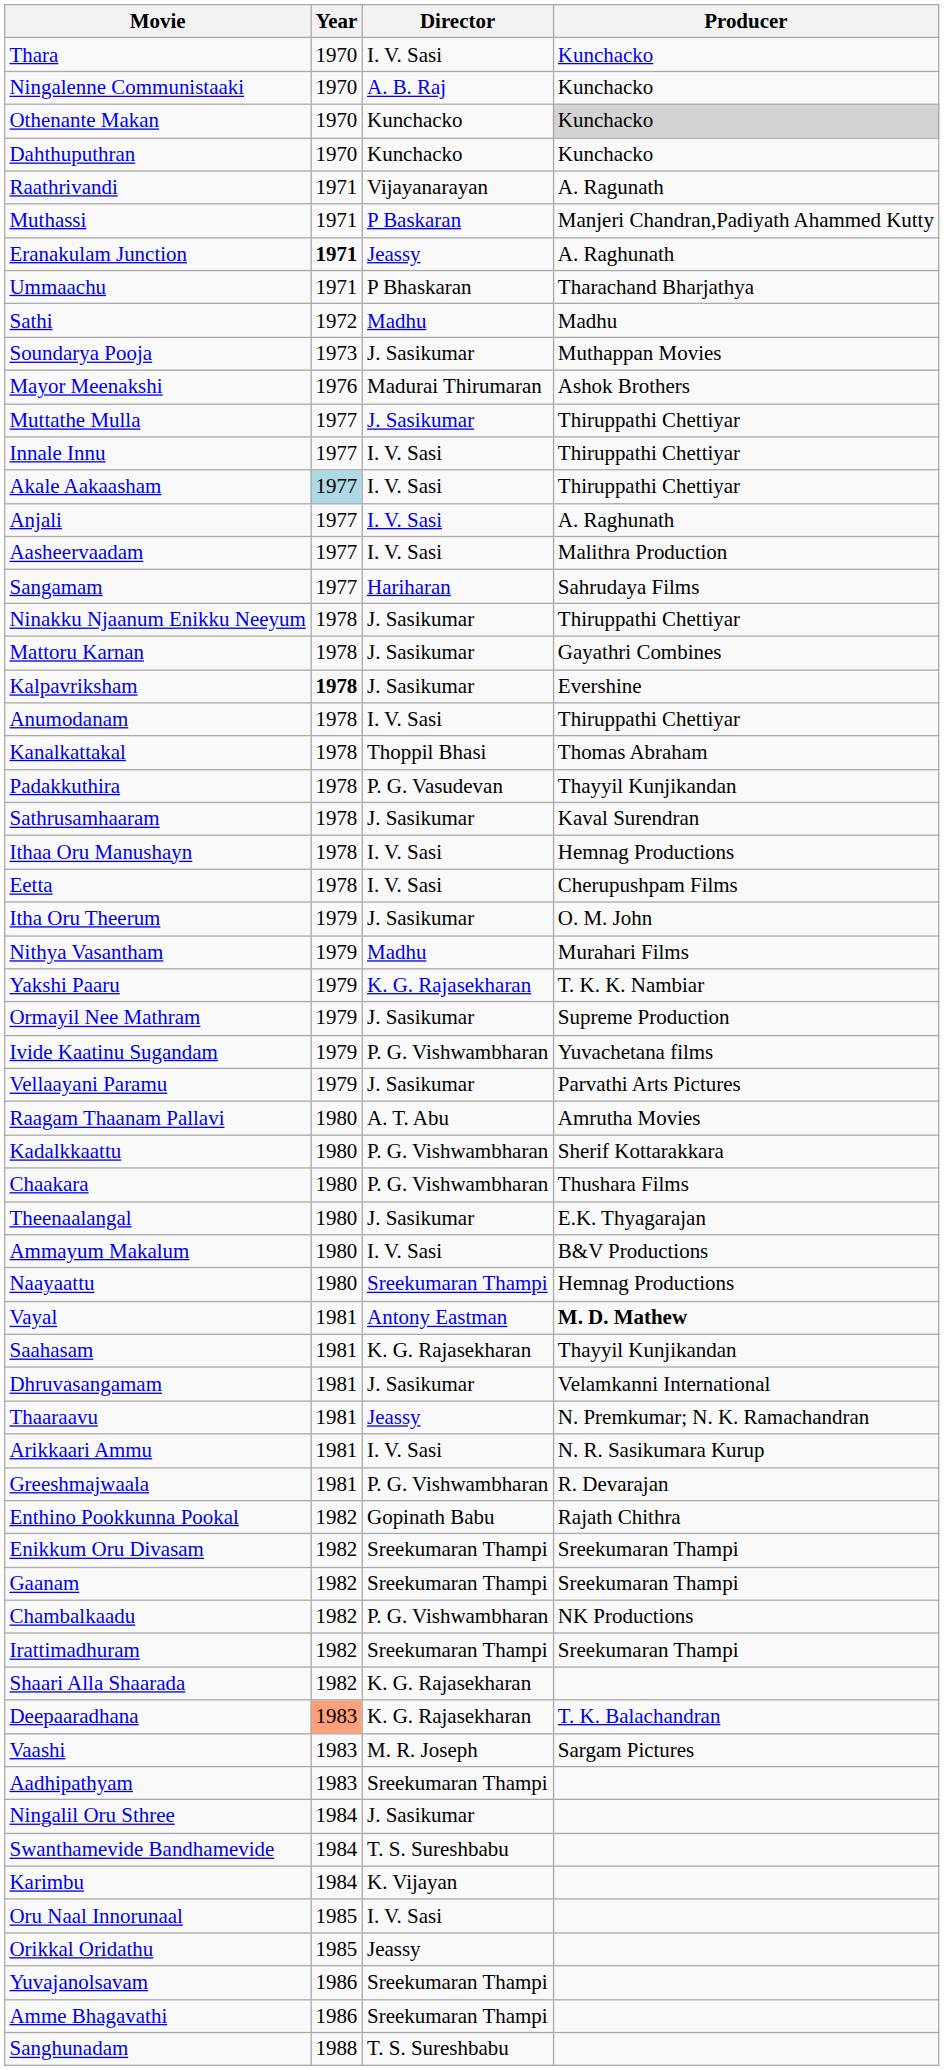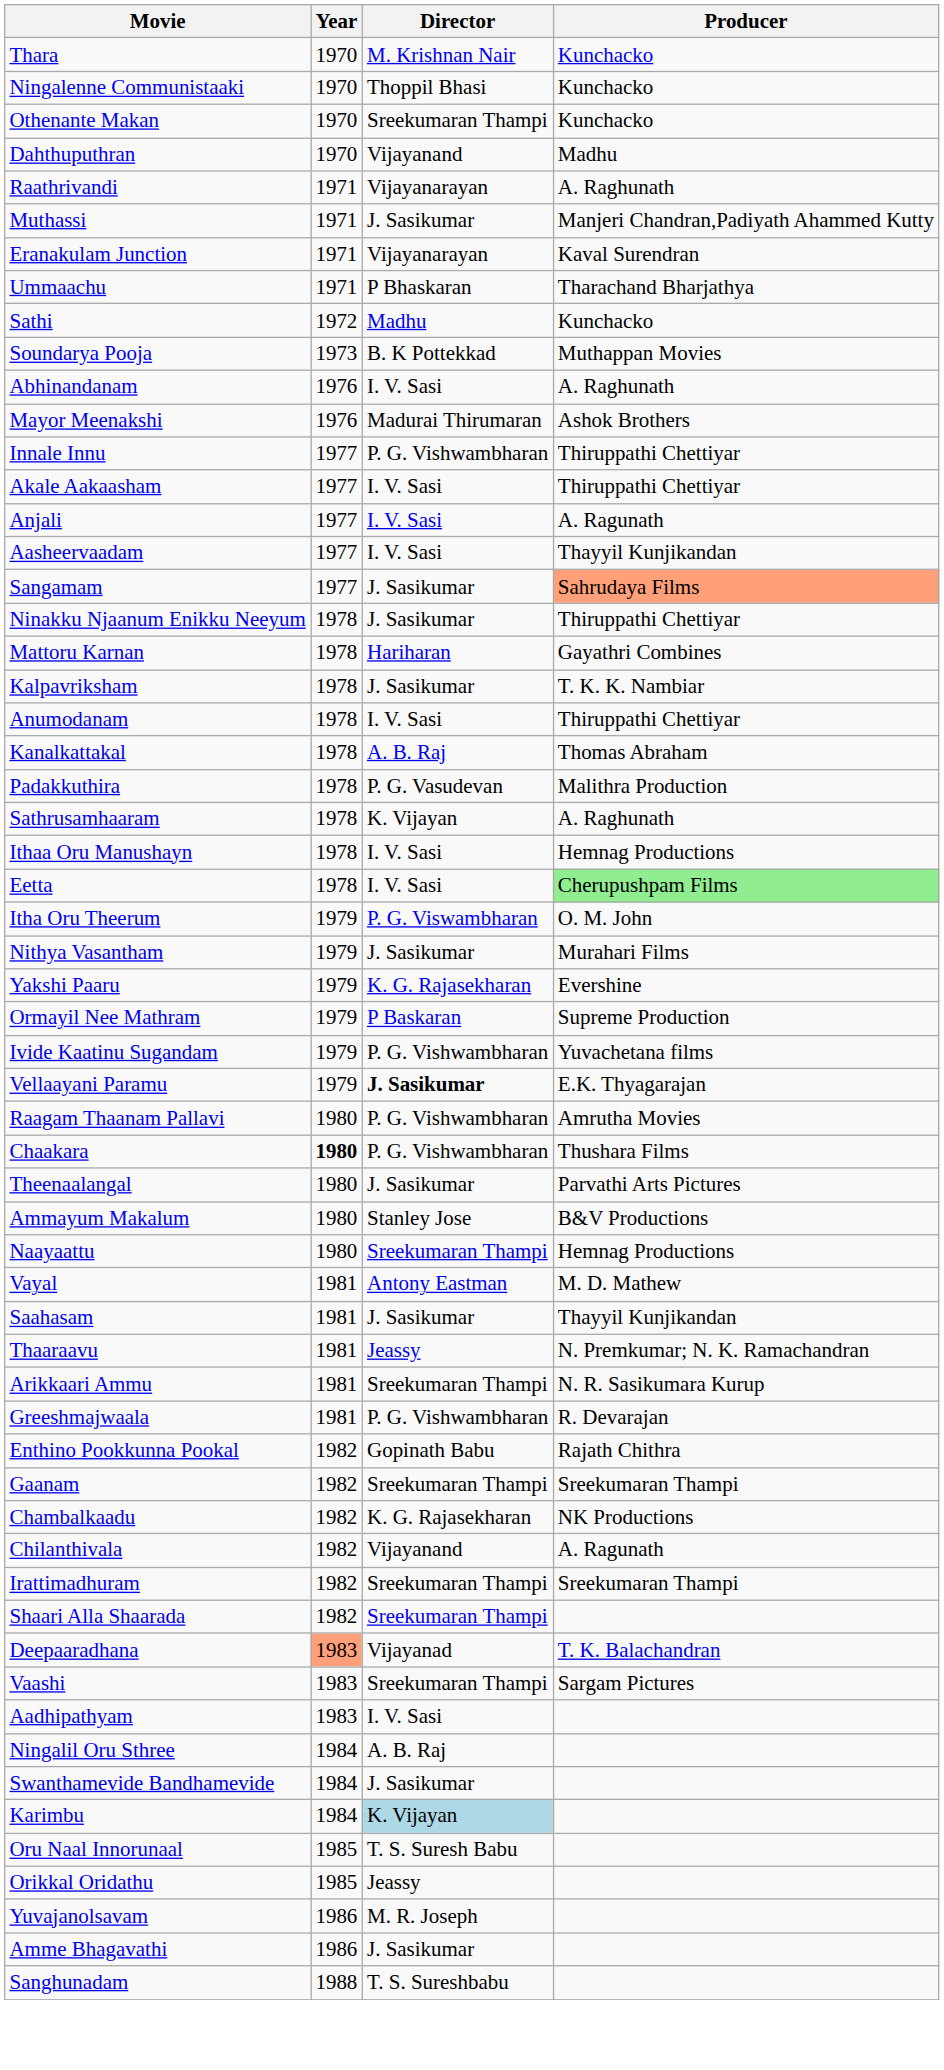 <table class="wikitable">
 <tr>
 <th>Movie</th>
 <th>Year</th>
 <th>Director</th>
 <th>Producer</th>
 </tr>
 <tr>
 <td><a href='#'>Thara</a></td>
 <td>1970</td>
-<td>I. V. Sasi</td>
+<td><a href='#'>M. Krishnan Nair</a></td>
 <td><a href='#'>Kunchacko</a></td>
 </tr>
 <tr>
 <td><a href='#'>Ningalenne Communistaaki</a></td>
 <td>1970</td>
-<td><a href='#'>A. B. Raj</a></td>
+<td>Thoppil Bhasi</td>
 <td>Kunchacko</td>
 </tr>
 <tr>
 <td><a href='#'>Othenante Makan</a></td>
 <td>1970</td>
+<td>Sreekumaran Thampi</td>
 <td>Kunchacko</td>
-<td style="background: lightgrey;">Kunchacko</td>
 </tr>
 <tr>
 <td><a href='#'>Dahthuputhran</a></td>
 <td>1970</td>
-<td>Kunchacko</td>
-<td>Kunchacko</td>
+<td>Vijayanand</td>
+<td>Madhu</td>
 </tr>
 <tr>
 <td><a href='#'>Raathrivandi</a></td>
 <td>1971</td>
 <td>Vijayanarayan</td>
-<td>A. Ragunath</td>
+<td>A. Raghunath</td>
 </tr>
 <tr>
 <td><a href='#'>Muthassi</a></td>
 <td>1971</td>
-<td><a href='#'>P Baskaran</a></td>
+<td>J. Sasikumar</td>
 <td>Manjeri Chandran,Padiyath Ahammed Kutty</td>
 </tr>
 <tr>
 <td><a href='#'>Eranakulam Junction</a></td>
-<td><strong>1971</strong></td>
-<td><a href='#'>Jeassy</a></td>
-<td>A. Raghunath</td>
+<td>1971</td>
+<td>Vijayanarayan</td>
+<td>Kaval Surendran</td>
 </tr>
 <tr>
 <td><a href='#'>Ummaachu</a></td>
 <td>1971</td>
 <td>P Bhaskaran</td>
 <td>Tharachand Bharjathya</td>
 </tr>
 <tr>
 <td><a href='#'>Sathi</a></td>
 <td>1972</td>
 <td><a href='#'>Madhu</a></td>
-<td>Madhu</td>
+<td>Kunchacko</td>
 </tr>
 <tr>
 <td><a href='#'>Soundarya Pooja</a></td>
 <td>1973</td>
-<td>J. Sasikumar</td>
+<td>B. K Pottekkad</td>
 <td>Muthappan Movies</td>
+</tr>
+<tr>
+<td><a href='#'>Abhinandanam</a></td>
+<td>1976</td>
+<td>I. V. Sasi</td>
+<td>A. Raghunath</td>
 </tr>
 <tr>
 <td><a href='#'>Mayor Meenakshi</a></td>
 <td>1976</td>
 <td>Madurai Thirumaran</td>
 <td>Ashok Brothers</td>
 </tr>
 <tr>
-<td><a href='#'>Muttathe Mulla</a></td>
-<td>1977</td>
-<td><a href='#'>J. Sasikumar</a></td>
-<td>Thiruppathi Chettiyar</td>
-</tr>
-<tr>
 <td><a href='#'>Innale Innu</a></td>
 <td>1977</td>
-<td>I. V. Sasi</td>
+<td>P. G. Vishwambharan</td>
 <td>Thiruppathi Chettiyar</td>
 </tr>
 <tr>
 <td><a href='#'>Akale Aakaasham</a></td>
-<td style="background: lightblue;">1977</td>
+<td>1977</td>
 <td>I. V. Sasi</td>
 <td>Thiruppathi Chettiyar</td>
 </tr>
 <tr>
 <td><a href='#'>Anjali</a></td>
 <td>1977</td>
 <td><a href='#'>I. V. Sasi</a></td>
-<td>A. Raghunath</td>
+<td>A. Ragunath</td>
 </tr>
 <tr>
 <td><a href='#'>Aasheervaadam</a></td>
 <td>1977</td>
 <td>I. V. Sasi</td>
-<td>Malithra Production</td>
+<td>Thayyil Kunjikandan</td>
 </tr>
 <tr>
 <td><a href='#'>Sangamam</a></td>
 <td>1977</td>
-<td><a href='#'>Hariharan</a></td>
-<td>Sahrudaya Films</td>
+<td>J. Sasikumar</td>
+<td style="background: lightsalmon;">Sahrudaya Films</td>
 </tr>
 <tr>
 <td><a href='#'>Ninakku Njaanum Enikku Neeyum</a></td>
 <td>1978</td>
 <td>J. Sasikumar</td>
 <td>Thiruppathi Chettiyar</td>
 </tr>
 <tr>
 <td><a href='#'>Mattoru Karnan</a></td>
 <td>1978</td>
-<td>J. Sasikumar</td>
+<td><a href='#'>Hariharan</a></td>
 <td>Gayathri Combines</td>
 </tr>
 <tr>
 <td><a href='#'>Kalpavriksham</a></td>
-<td><strong>1978</strong></td>
+<td>1978</td>
 <td>J. Sasikumar</td>
-<td>Evershine</td>
+<td>T. K. K. Nambiar</td>
 </tr>
 <tr>
 <td><a href='#'>Anumodanam</a></td>
 <td>1978</td>
 <td>I. V. Sasi</td>
 <td>Thiruppathi Chettiyar</td>
 </tr>
 <tr>
 <td><a href='#'>Kanalkattakal</a></td>
 <td>1978</td>
-<td>Thoppil Bhasi</td>
+<td><a href='#'>A. B. Raj</a></td>
 <td>Thomas Abraham</td>
 </tr>
 <tr>
 <td><a href='#'>Padakkuthira</a></td>
 <td>1978</td>
 <td>P. G. Vasudevan</td>
-<td>Thayyil Kunjikandan</td>
+<td>Malithra Production</td>
 </tr>
 <tr>
 <td><a href='#'>Sathrusamhaaram</a></td>
 <td>1978</td>
-<td>J. Sasikumar</td>
-<td>Kaval Surendran</td>
+<td>K. Vijayan</td>
+<td>A. Raghunath</td>
 </tr>
 <tr>
 <td><a href='#'>Ithaa Oru Manushayn</a></td>
 <td>1978</td>
 <td>I. V. Sasi</td>
 <td>Hemnag Productions</td>
 </tr>
 <tr>
 <td><a href='#'>Eetta</a></td>
 <td>1978</td>
 <td>I. V. Sasi</td>
-<td>Cherupushpam Films</td>
+<td style="background: lightgreen;">Cherupushpam Films</td>
 </tr>
 <tr>
 <td><a href='#'>Itha Oru Theerum</a></td>
 <td>1979</td>
-<td>J. Sasikumar</td>
+<td><a href='#'>P. G. Viswambharan</a></td>
 <td>O. M. John</td>
 </tr>
 <tr>
 <td><a href='#'>Nithya Vasantham</a></td>
 <td>1979</td>
-<td><a href='#'>Madhu</a></td>
+<td>J. Sasikumar</td>
 <td>Murahari Films</td>
 </tr>
 <tr>
 <td><a href='#'>Yakshi Paaru</a></td>
 <td>1979</td>
 <td><a href='#'>K. G. Rajasekharan</a></td>
-<td>T. K. K. Nambiar</td>
+<td>Evershine</td>
 </tr>
 <tr>
 <td><a href='#'>Ormayil Nee Mathram</a></td>
 <td>1979</td>
-<td>J. Sasikumar</td>
+<td><a href='#'>P Baskaran</a></td>
 <td>Supreme Production</td>
 </tr>
 <tr>
 <td><a href='#'>Ivide Kaatinu Sugandam</a></td>
 <td>1979</td>
 <td>P. G. Vishwambharan</td>
 <td>Yuvachetana films</td>
 </tr>
 <tr>
 <td><a href='#'>Vellaayani Paramu</a></td>
 <td>1979</td>
-<td>J. Sasikumar</td>
-<td>Parvathi Arts Pictures</td>
+<td><strong>J. Sasikumar</strong></td>
+<td>E.K. Thyagarajan</td>
 </tr>
 <tr>
 <td><a href='#'>Raagam Thaanam Pallavi</a></td>
 <td>1980</td>
-<td>A. T. Abu</td>
+<td>P. G. Vishwambharan</td>
 <td>Amrutha Movies</td>
 </tr>
 <tr>
-<td><a href='#'>Kadalkkaattu</a></td>
-<td>1980</td>
-<td>P. G. Vishwambharan</td>
-<td>Sherif Kottarakkara</td>
-</tr>
-<tr>
 <td><a href='#'>Chaakara</a></td>
-<td>1980</td>
+<td><strong>1980</strong></td>
 <td>P. G. Vishwambharan</td>
 <td>Thushara Films</td>
 </tr>
 <tr>
 <td><a href='#'>Theenaalangal</a></td>
 <td>1980</td>
 <td>J. Sasikumar</td>
-<td>E.K. Thyagarajan</td>
+<td>Parvathi Arts Pictures</td>
 </tr>
 <tr>
 <td><a href='#'>Ammayum Makalum</a></td>
 <td>1980</td>
-<td>I. V. Sasi</td>
+<td>Stanley Jose</td>
 <td>B&V Productions</td>
 </tr>
 <tr>
 <td><a href='#'>Naayaattu</a></td>
 <td>1980</td>
 <td><a href='#'>Sreekumaran Thampi</a></td>
 <td>Hemnag Productions</td>
 </tr>
 <tr>
 <td><a href='#'>Vayal</a></td>
 <td>1981</td>
 <td><a href='#'>Antony Eastman</a></td>
-<td><strong>M. D. Mathew</strong></td>
+<td>M. D. Mathew</td>
 </tr>
 <tr>
 <td><a href='#'>Saahasam</a></td>
 <td>1981</td>
-<td>K. G. Rajasekharan</td>
+<td>J. Sasikumar</td>
 <td>Thayyil Kunjikandan</td>
-</tr>
-<tr>
-<td><a href='#'>Dhruvasangamam</a></td>
-<td>1981</td>
-<td>J. Sasikumar</td>
-<td>Velamkanni International</td>
 </tr>
 <tr>
 <td><a href='#'>Thaaraavu</a></td>
 <td>1981</td>
 <td><a href='#'>Jeassy</a></td>
 <td>N. Premkumar; N. K. Ramachandran</td>
 </tr>
 <tr>
 <td><a href='#'>Arikkaari Ammu</a></td>
 <td>1981</td>
-<td>I. V. Sasi</td>
+<td>Sreekumaran Thampi</td>
 <td>N. R. Sasikumara Kurup</td>
 </tr>
 <tr>
 <td><a href='#'>Greeshmajwaala</a></td>
 <td>1981</td>
 <td>P. G. Vishwambharan</td>
 <td>R. Devarajan</td>
 </tr>
 <tr>
 <td><a href='#'>Enthino Pookkunna Pookal</a></td>
 <td>1982</td>
 <td>Gopinath Babu</td>
 <td>Rajath Chithra</td>
 </tr>
 <tr>
-<td><a href='#'>Enikkum Oru Divasam</a></td>
-<td>1982</td>
-<td>Sreekumaran Thampi</td>
-<td>Sreekumaran Thampi</td>
-</tr>
-<tr>
 <td><a href='#'>Gaanam</a></td>
 <td>1982</td>
 <td>Sreekumaran Thampi</td>
 <td>Sreekumaran Thampi</td>
 </tr>
 <tr>
 <td><a href='#'>Chambalkaadu</a></td>
 <td>1982</td>
-<td>P. G. Vishwambharan</td>
+<td>K. G. Rajasekharan</td>
 <td>NK Productions</td>
+</tr>
+<tr>
+<td><a href='#'>Chilanthivala</a></td>
+<td>1982</td>
+<td>Vijayanand</td>
+<td>A. Ragunath</td>
 </tr>
 <tr>
 <td><a href='#'>Irattimadhuram</a></td>
 <td>1982</td>
 <td>Sreekumaran Thampi</td>
 <td>Sreekumaran Thampi</td>
 </tr>
 <tr>
 <td><a href='#'>Shaari Alla Shaarada</a></td>
 <td>1982</td>
-<td>K. G. Rajasekharan</td>
+<td><a href='#'>Sreekumaran Thampi</a></td>
 <td></td>
 </tr>
 <tr>
 <td><a href='#'>Deepaaradhana</a></td>
 <td style="background: lightsalmon;">1983</td>
-<td>K. G. Rajasekharan</td>
+<td>Vijayanad</td>
 <td><a href='#'>T. K. Balachandran</a></td>
 </tr>
 <tr>
 <td><a href='#'>Vaashi</a></td>
 <td>1983</td>
-<td>M. R. Joseph</td>
+<td>Sreekumaran Thampi</td>
 <td>Sargam Pictures</td>
 </tr>
 <tr>
 <td><a href='#'>Aadhipathyam</a></td>
 <td>1983</td>
-<td>Sreekumaran Thampi</td>
+<td>I. V. Sasi</td>
 <td></td>
 </tr>
 <tr>
 <td><a href='#'>Ningalil Oru Sthree</a></td>
 <td>1984</td>
-<td>J. Sasikumar</td>
+<td>A. B. Raj</td>
 <td></td>
 </tr>
 <tr>
 <td><a href='#'>Swanthamevide Bandhamevide</a></td>
 <td>1984</td>
-<td>T. S. Sureshbabu</td>
+<td>J. Sasikumar</td>
 <td></td>
 </tr>
 <tr>
 <td><a href='#'>Karimbu</a></td>
 <td>1984</td>
-<td>K. Vijayan</td>
+<td style="background: lightblue;">K. Vijayan</td>
 <td></td>
 </tr>
 <tr>
 <td><a href='#'>Oru Naal Innorunaal</a></td>
 <td>1985</td>
-<td>I. V. Sasi</td>
+<td>T. S. Suresh Babu</td>
 <td></td>
 </tr>
 <tr>
 <td><a href='#'>Orikkal Oridathu</a></td>
 <td>1985</td>
 <td>Jeassy</td>
 <td></td>
 </tr>
 <tr>
 <td><a href='#'>Yuvajanolsavam</a></td>
 <td>1986</td>
-<td>Sreekumaran Thampi</td>
+<td>M. R. Joseph</td>
 <td></td>
 </tr>
 <tr>
 <td><a href='#'>Amme Bhagavathi</a></td>
 <td>1986</td>
-<td>Sreekumaran Thampi</td>
+<td>J. Sasikumar</td>
 <td></td>
 </tr>
 <tr>
 <td><a href='#'>Sanghunadam</a></td>
 <td>1988</td>
 <td>T. S. Sureshbabu</td>
 <td></td>
 </tr>
 </table>
